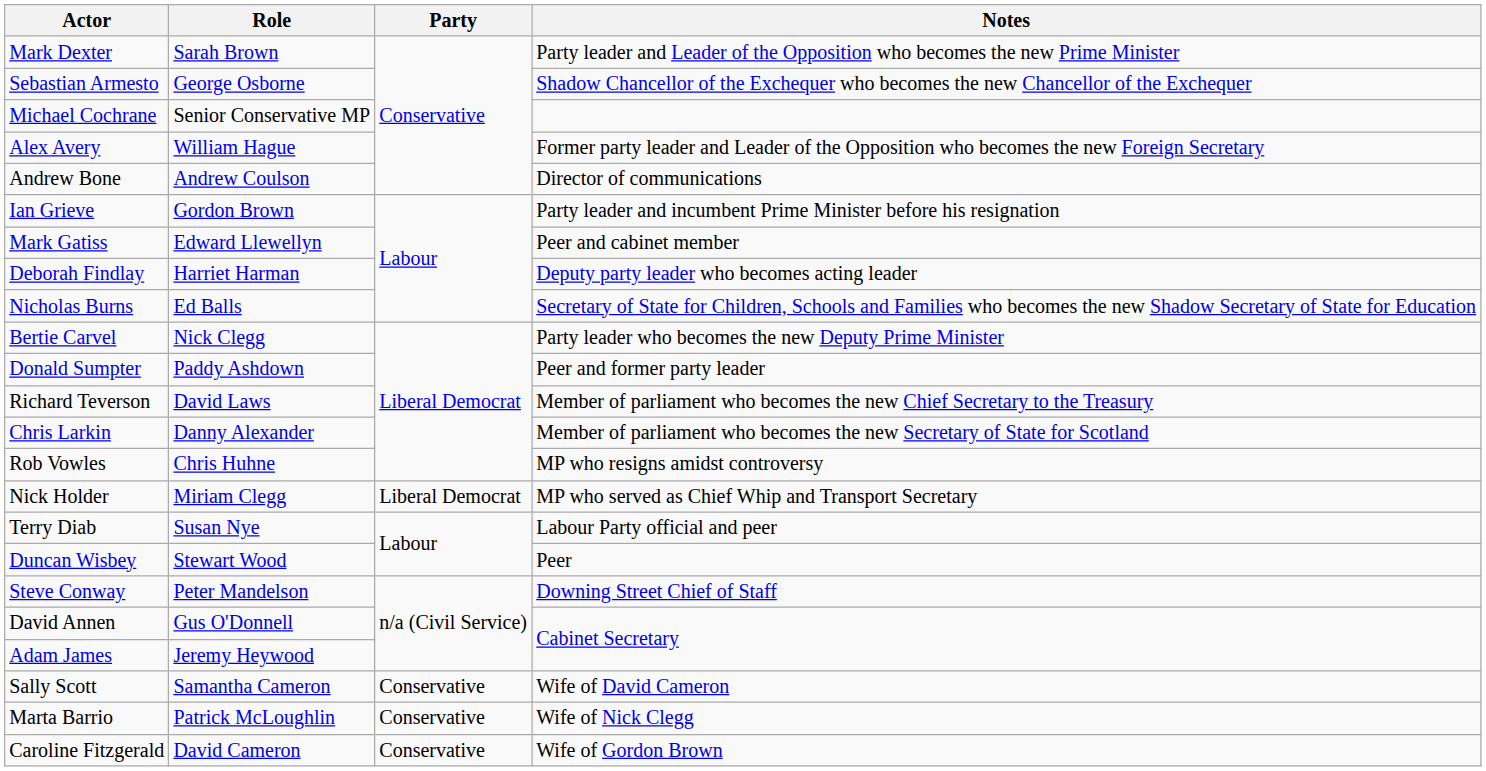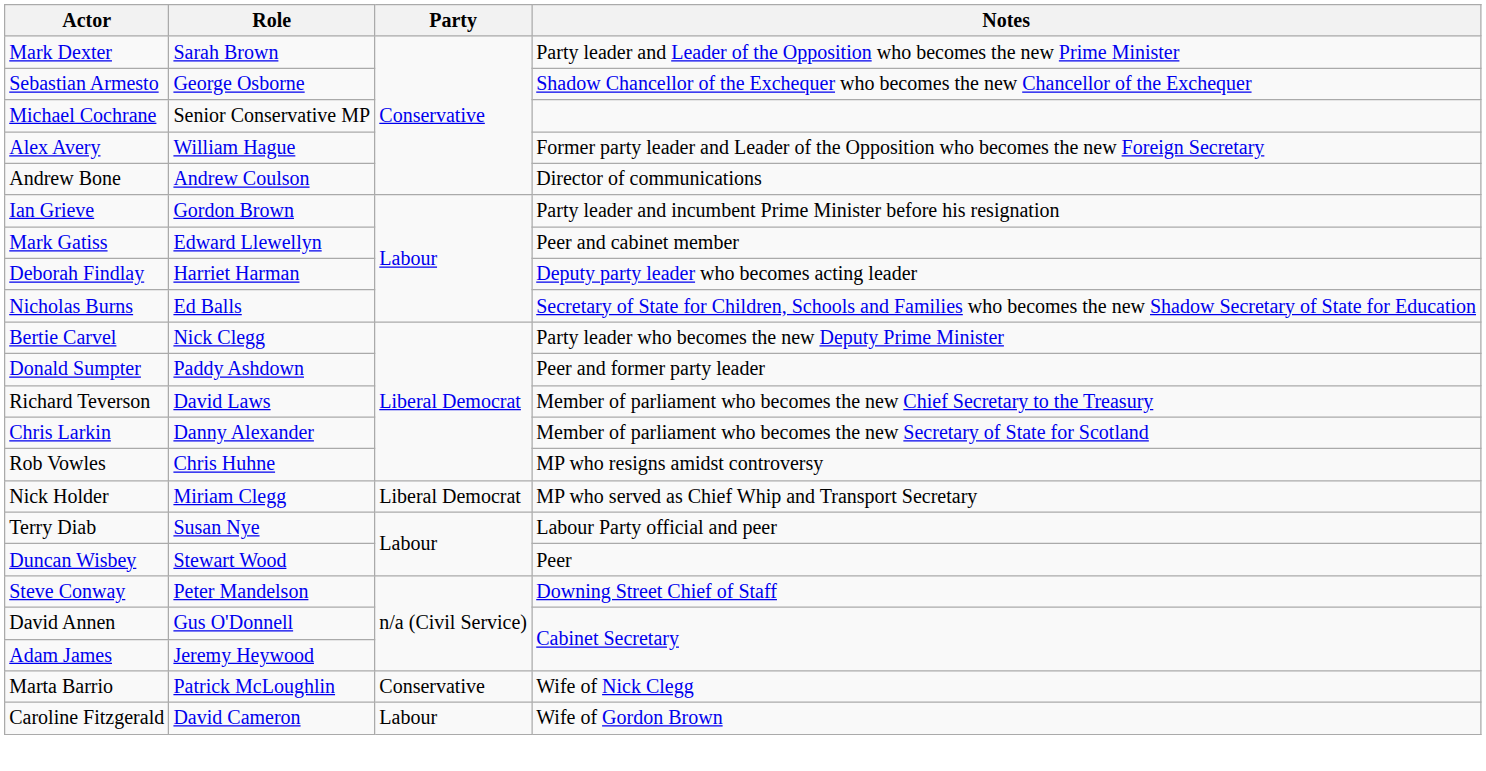 <table class="wikitable sortable">
 <tr>
 <th>Actor</th>
 <th>Role</th>
 <th>Party</th>
 <th>Notes</th>
 </tr>
 <tr>
 <td><a href='#'>Mark Dexter</a></td>
 <td><a href='#'>Sarah Brown</a></td>
 <td rowspan="5"><a href='#'>Conservative</a></td>
 <td>Party leader and <a href='#'>Leader of the Opposition</a> who becomes the new <a href='#'>Prime Minister</a></td>
 </tr>
 <tr>
 <td><a href='#'>Sebastian Armesto</a></td>
 <td><a href='#'>George Osborne</a></td>
 <td><a href='#'>Shadow Chancellor of the Exchequer</a> who becomes the new <a href='#'>Chancellor of the Exchequer</a></td>
 </tr>
 <tr>
 <td><a href='#'>Michael Cochrane</a></td>
 <td>Senior Conservative MP</td>
 <td></td>
 </tr>
 <tr>
 <td><a href='#'>Alex Avery</a></td>
 <td><a href='#'>William Hague</a></td>
 <td>Former party leader and Leader of the Opposition who becomes the new <a href='#'>Foreign Secretary</a></td>
 </tr>
 <tr>
 <td>Andrew Bone</td>
 <td><a href='#'>Andrew Coulson</a></td>
 <td>Director of communications</td>
 </tr>
 <tr>
 <td><a href='#'>Ian Grieve</a></td>
 <td><a href='#'>Gordon Brown</a></td>
 <td rowspan="4"><a href='#'>Labour</a></td>
 <td>Party leader and incumbent Prime Minister before his resignation</td>
 </tr>
 <tr>
 <td><a href='#'>Mark Gatiss</a></td>
 <td><a href='#'>Edward Llewellyn</a></td>
 <td>Peer and cabinet member</td>
 </tr>
 <tr>
 <td><a href='#'>Deborah Findlay</a></td>
 <td><a href='#'>Harriet Harman</a></td>
 <td><a href='#'>Deputy party leader</a> who becomes acting leader</td>
 </tr>
 <tr>
 <td><a href='#'>Nicholas Burns</a></td>
 <td><a href='#'>Ed Balls</a></td>
 <td><a href='#'>Secretary of State for Children, Schools and Families</a> who becomes the new <a href='#'>Shadow Secretary of State for Education</a></td>
 </tr>
 <tr>
 <td><a href='#'>Bertie Carvel</a></td>
 <td><a href='#'>Nick Clegg</a></td>
 <td rowspan="5"><a href='#'>Liberal Democrat</a></td>
 <td>Party leader who becomes the new <a href='#'>Deputy Prime Minister</a></td>
 </tr>
 <tr>
 <td><a href='#'>Donald Sumpter</a></td>
 <td><a href='#'>Paddy Ashdown</a></td>
 <td>Peer and former party leader</td>
 </tr>
 <tr>
 <td>Richard Teverson</td>
 <td><a href='#'>David Laws</a></td>
 <td>Member of parliament who becomes the new <a href='#'>Chief Secretary to the Treasury</a></td>
 </tr>
 <tr>
 <td><a href='#'>Chris Larkin</a></td>
 <td><a href='#'>Danny Alexander</a></td>
 <td>Member of parliament who becomes the new <a href='#'>Secretary of State for Scotland</a></td>
 </tr>
 <tr>
 <td>Rob Vowles</td>
 <td><a href='#'>Chris Huhne</a></td>
 <td>MP who resigns amidst controversy</td>
 </tr>
 <tr>
 <td>Nick Holder</td>
 <td><a href='#'>Miriam Clegg</a></td>
 <td>Liberal Democrat</td>
 <td>MP who served as Chief Whip and Transport Secretary</td>
 </tr>
 <tr>
 <td>Terry Diab</td>
 <td><a href='#'>Susan Nye</a></td>
 <td rowspan="2">Labour</td>
 <td>Labour Party official and peer</td>
 </tr>
 <tr>
 <td><a href='#'>Duncan Wisbey</a></td>
 <td><a href='#'>Stewart Wood</a></td>
 <td>Peer</td>
 </tr>
 <tr>
 <td><a href='#'>Steve Conway</a></td>
 <td><a href='#'>Peter Mandelson</a></td>
 <td rowspan="3">n/a (Civil Service)</td>
 <td><a href='#'>Downing Street Chief of Staff</a></td>
 </tr>
 <tr>
 <td>David Annen</td>
 <td><a href='#'>Gus O'Donnell</a></td>
 <td rowspan="2"><a href='#'>Cabinet Secretary</a></td>
 </tr>
 <tr>
 <td><a href='#'>Adam James</a></td>
 <td><a href='#'>Jeremy Heywood</a></td>
 </tr>
 <tr>
-<td>Sally Scott</td>
-<td><a href='#'>Samantha Cameron</a></td>
-<td>Conservative</td>
-<td>Wife of <a href='#'>David Cameron</a></td>
-</tr>
-<tr>
 <td>Marta Barrio</td>
 <td><a href='#'>Patrick McLoughlin</a></td>
 <td>Conservative</td>
 <td>Wife of <a href='#'>Nick Clegg</a></td>
 </tr>
 <tr>
 <td>Caroline Fitzgerald</td>
 <td><a href='#'>David Cameron</a></td>
-<td>Conservative</td>
+<td>Labour</td>
 <td>Wife of <a href='#'>Gordon Brown</a></td>
 </tr>
 </table>
